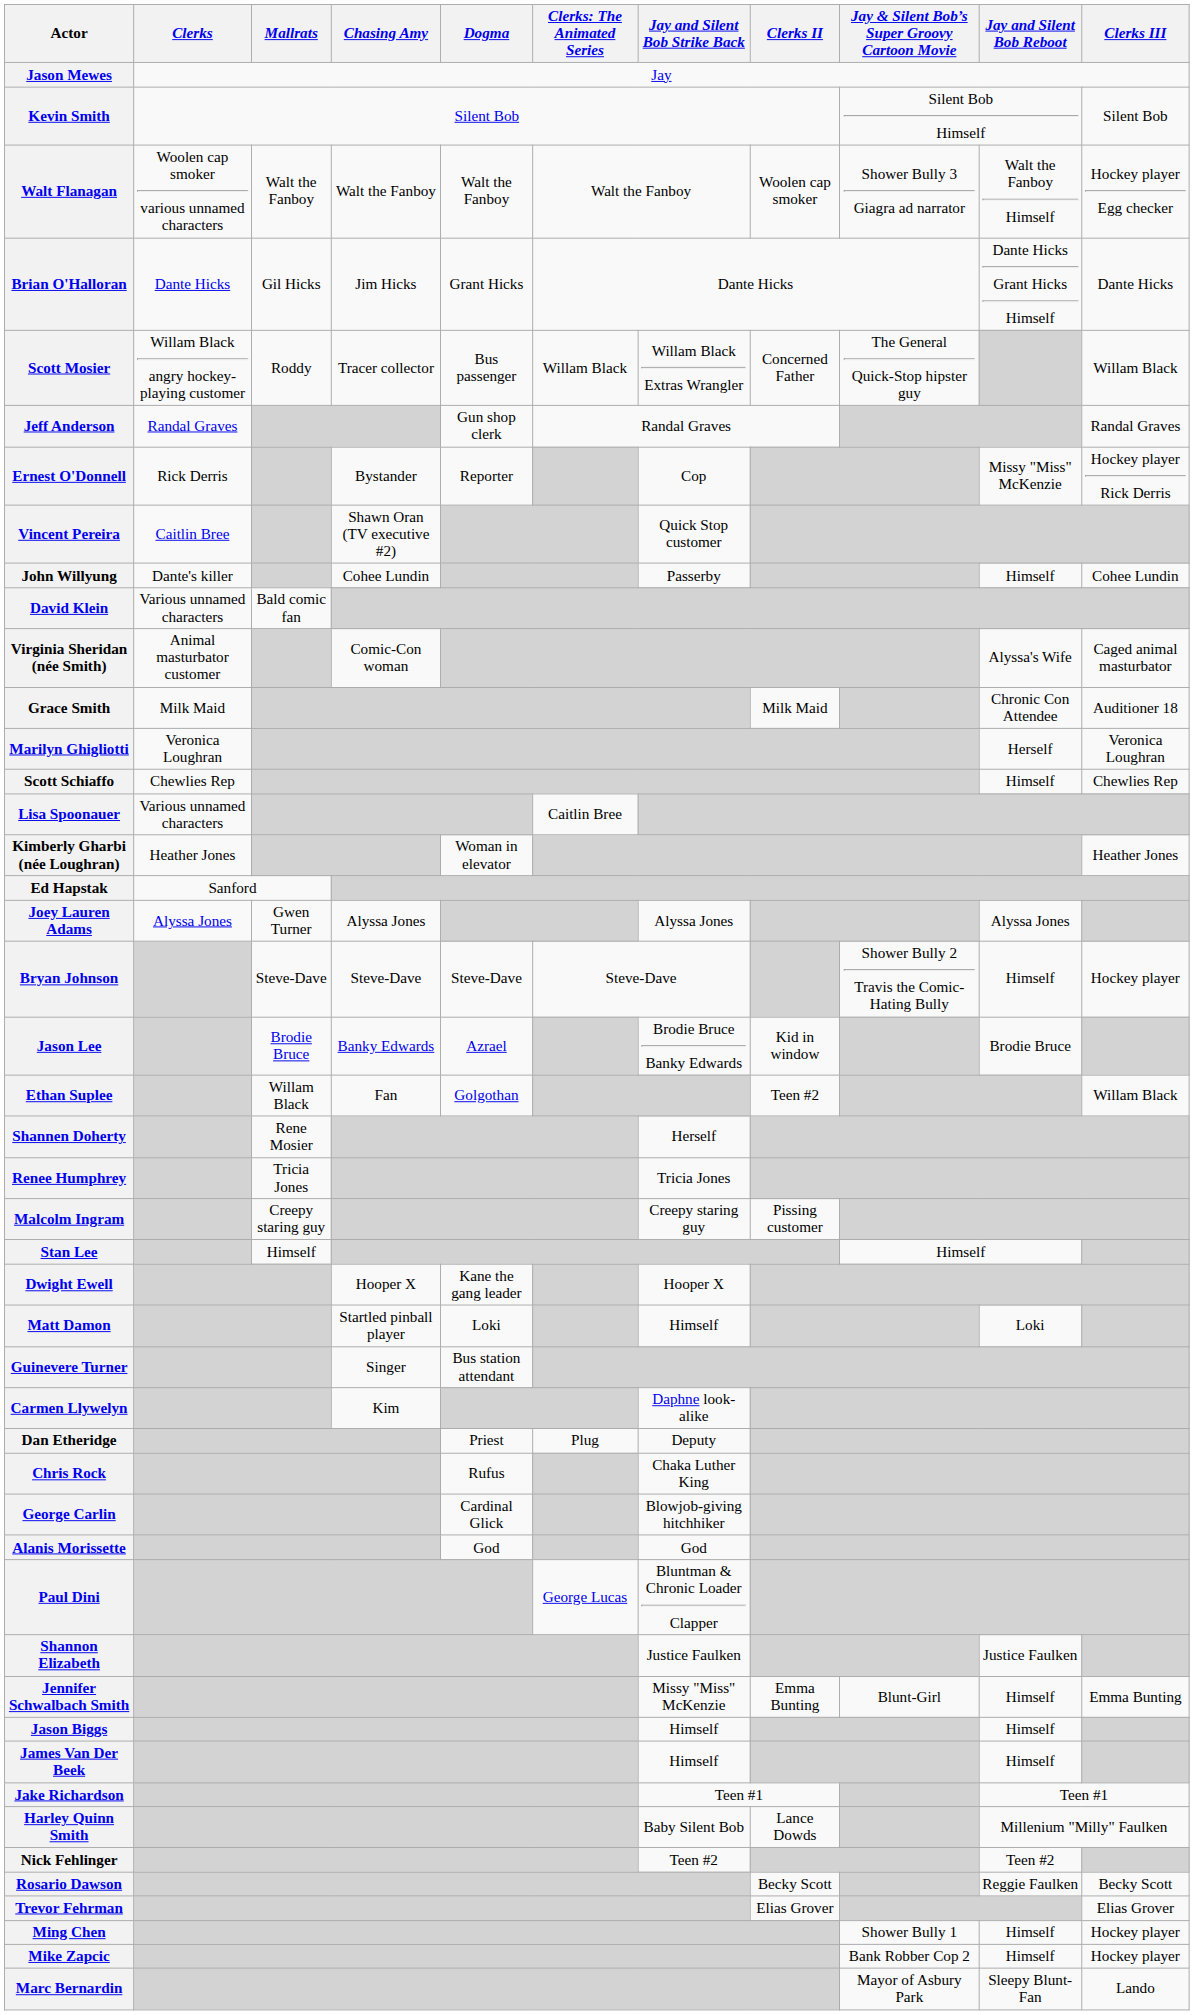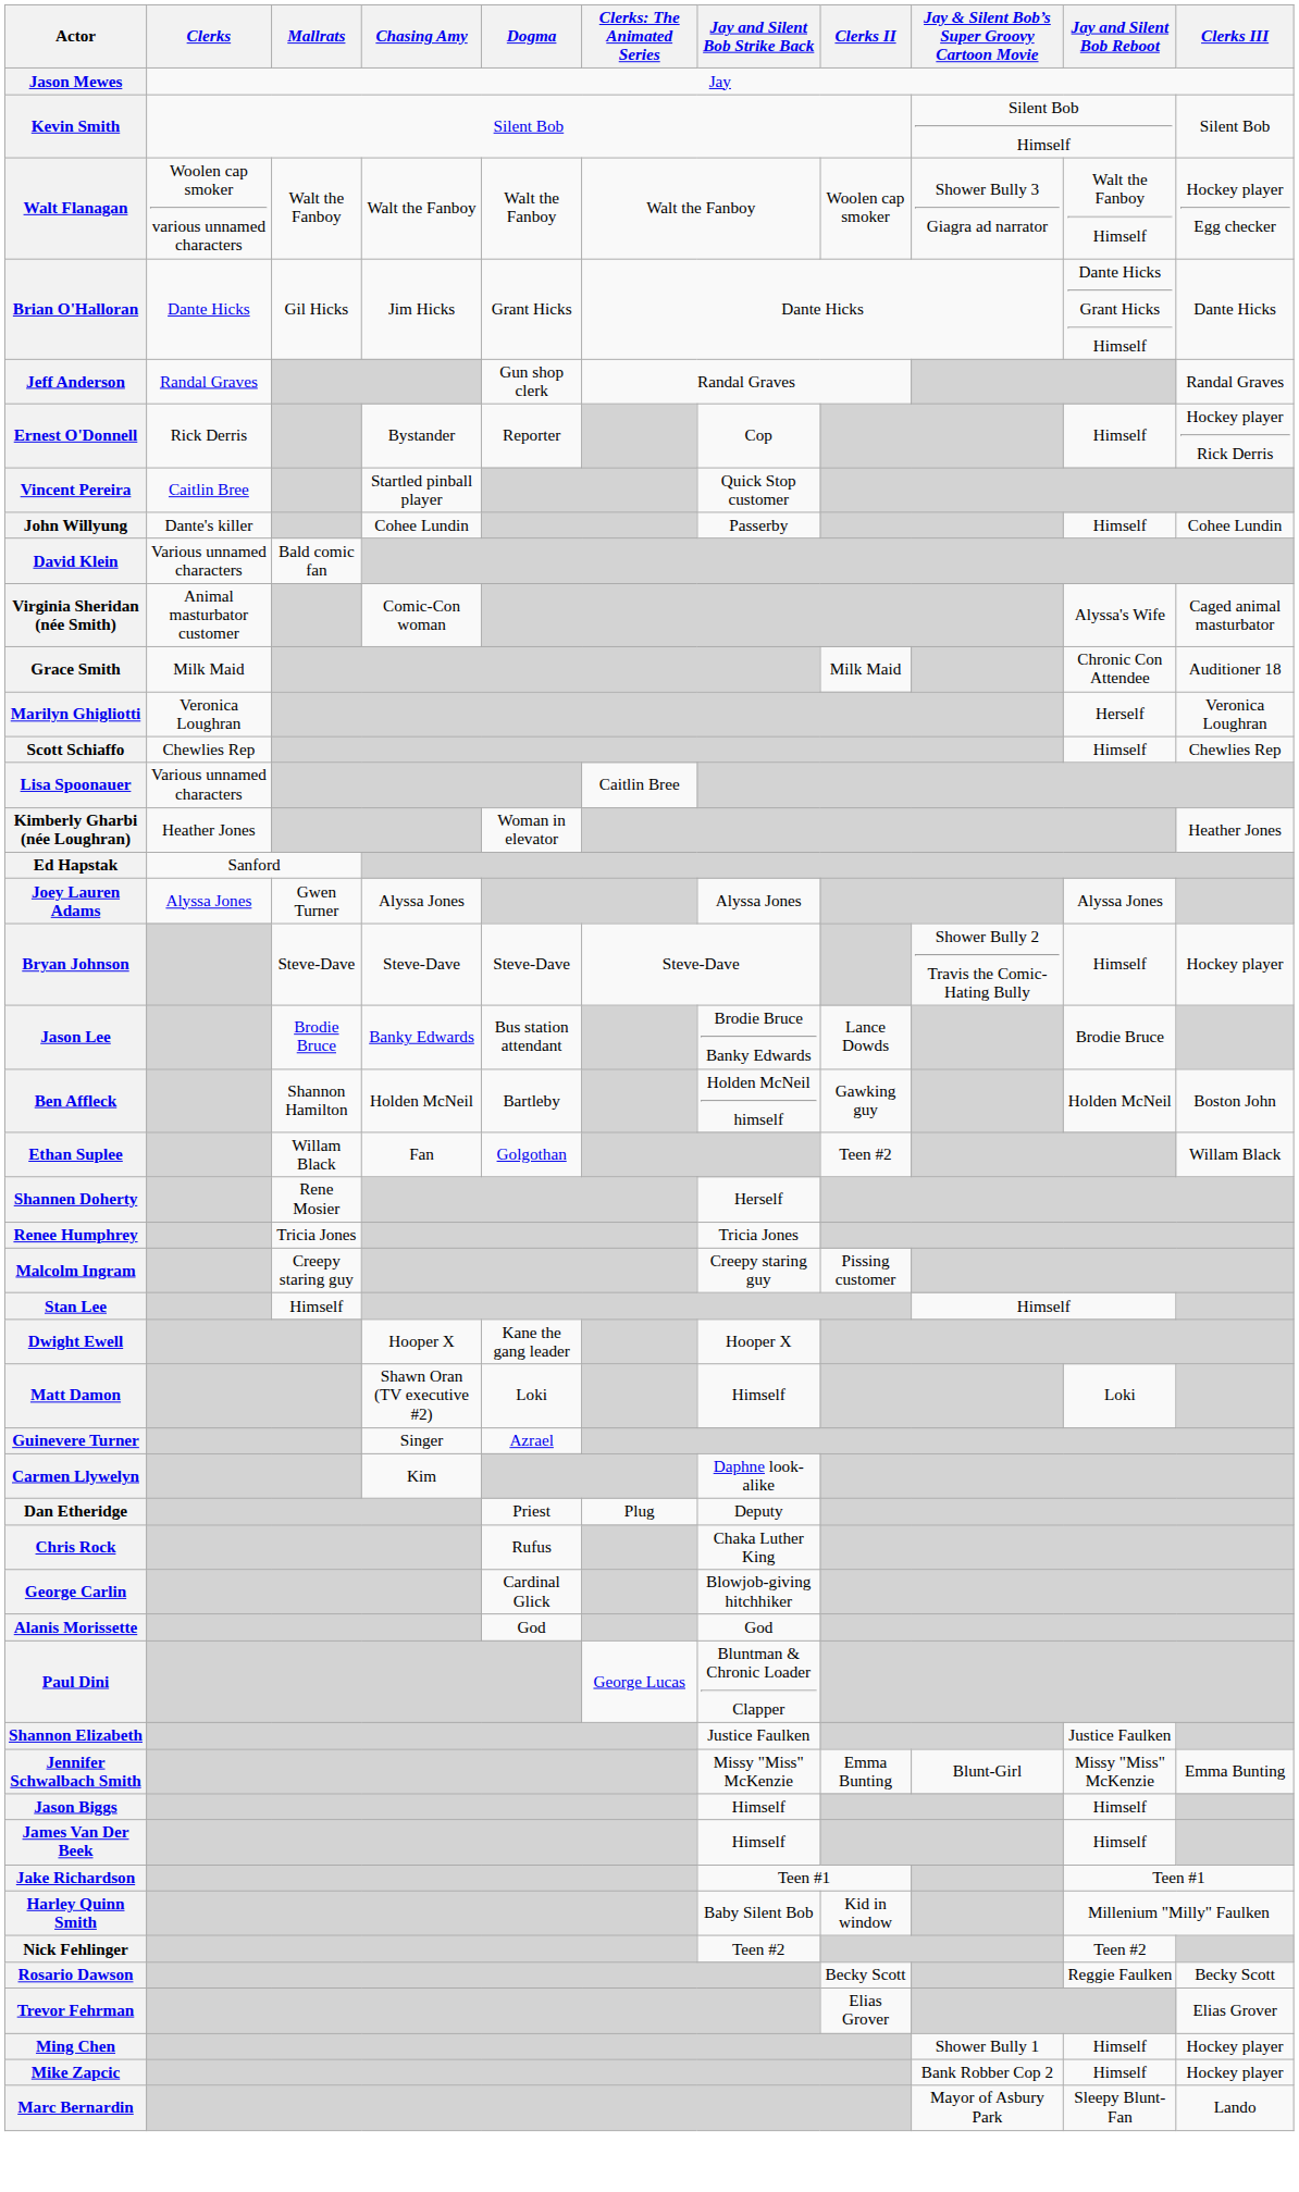 <table class="wikitable" style="text-align: center">
 <tr>
 <th>Actor</th>
 <th><em><a href='#'>Clerks</a></em></th>
 <th><em><a href='#'>Mallrats</a></em></th>
 <th><em><a href='#'>Chasing Amy</a></em></th>
 <th><em><a href='#'>Dogma</a></em></th>
 <th><em><a href='#'>Clerks: The Animated Series</a></em></th>
 <th><em><a href='#'>Jay and Silent Bob Strike Back</a></em></th>
 <th><em><a href='#'>Clerks II</a></em></th>
 <th><em><a href='#'>Jay & Silent Bob’s Super Groovy Cartoon Movie</a></em></th>
 <th><em><a href='#'>Jay and Silent Bob Reboot</a></em></th>
 <th><em><a href='#'>Clerks III</a></em></th>
 </tr>
 <tr>
 <th><a href='#'>Jason Mewes</a></th>
 <td colspan="10"><a href='#'>Jay</a></td>
 </tr>
 <tr>
 <th><a href='#'>Kevin Smith</a></th>
 <td colspan="7"><a href='#'>Silent Bob</a></td>
 <td colspan="2">Silent Bob<hr>Himself</td>
 <td>Silent Bob</td>
 </tr>
 <tr>
 <th><a href='#'>Walt Flanagan</a></th>
 <td>Woolen cap smoker<hr>various unnamed characters</td>
 <td>Walt the Fanboy</td>
 <td>Walt the Fanboy<br></td>
 <td>Walt the Fanboy<br></td>
 <td colspan="2">Walt the Fanboy</td>
 <td>Woolen cap smoker</td>
 <td>Shower Bully 3<hr>Giagra ad narrator</td>
 <td>Walt the Fanboy<hr>Himself</td>
 <td>Hockey player<hr>Egg checker</td>
 </tr>
 <tr>
 <th><a href='#'>Brian O'Halloran</a></th>
 <td><a href='#'>Dante Hicks</a></td>
 <td>Gil Hicks</td>
 <td>Jim Hicks</td>
 <td>Grant Hicks</td>
 <td colspan="4">Dante Hicks</td>
 <td>Dante Hicks<hr>Grant Hicks<hr>Himself</td>
 <td>Dante Hicks</td>
 </tr>
 <tr>
-<th><a href='#'>Scott Mosier</a></th>
-<td>Willam Black<hr>angry hockey-playing customer</td>
-<td>Roddy</td>
-<td>Tracer collector</td>
-<td>Bus passenger</td>
-<td>Willam Black <br></td>
-<td>Willam Black<hr>Extras Wrangler</td>
-<td>Concerned Father</td>
-<td>The General<hr>Quick-Stop hipster guy</td>
-<td style="background:#d3d3d3;"></td>
-<td>Willam Black<br></td>
-</tr>
-<tr>
 <th><a href='#'>Jeff Anderson</a></th>
 <td><a href='#'>Randal Graves</a></td>
 <td colspan="2" style="background:#d3d3d3;"></td>
 <td>Gun shop clerk</td>
 <td colspan="3">Randal Graves</td>
 <td colspan="2" style="background:#d3d3d3;"></td>
 <td>Randal Graves</td>
 </tr>
 <tr>
 <th><a href='#'>Ernest O'Donnell</a></th>
 <td>Rick Derris</td>
 <td style="background:#d3d3d3;"></td>
 <td>Bystander</td>
 <td>Reporter<br></td>
 <td style="background:#d3d3d3;"></td>
 <td>Cop</td>
 <td colspan="2" style="background:#d3d3d3;"></td>
-<td>Missy "Miss" McKenzie</td>
+<td>Himself</td>
 <td>Hockey player<hr>Rick Derris</td>
 </tr>
 <tr>
 <th><a href='#'>Vincent Pereira</a></th>
 <td><a href='#'>Caitlin Bree</a></td>
 <td style="background:#d3d3d3;"></td>
-<td>Shawn Oran (TV executive #2)</td>
+<td>Startled pinball player</td>
 <td colspan="2" style="background:#d3d3d3;"></td>
 <td>Quick Stop customer</td>
 <td colspan="4" style="background:#d3d3d3;"></td>
 </tr>
 <tr>
 <th>John Willyung</th>
 <td>Dante's killer<br></td>
 <td style="background:#d3d3d3;"></td>
 <td>Cohee Lundin</td>
 <td colspan="2" style="background:#d3d3d3;"></td>
 <td>Passerby</td>
 <td colspan="2" style="background:#d3d3d3;"></td>
 <td>Himself</td>
 <td>Cohee Lundin</td>
 </tr>
 <tr>
 <th><a href='#'>David Klein</a></th>
 <td>Various unnamed characters</td>
 <td>Bald comic fan</td>
 <td colspan="8" style="background:#d3d3d3;"></td>
 </tr>
 <tr>
 <th>Virginia Sheridan (née Smith)</th>
 <td>Animal masturbator customer</td>
 <td style="background:#d3d3d3;"></td>
 <td>Comic-Con woman</td>
 <td colspan="5" style="background:#d3d3d3;"></td>
 <td>Alyssa's Wife</td>
 <td>Caged animal masturbator</td>
 </tr>
 <tr>
 <th>Grace Smith</th>
 <td>Milk Maid</td>
 <td colspan="5" style="background:#d3d3d3;"></td>
 <td>Milk Maid</td>
 <td style="background:#d3d3d3;"></td>
 <td>Chronic Con Attendee</td>
 <td>Auditioner 18</td>
 </tr>
 <tr>
 <th><a href='#'>Marilyn Ghigliotti</a></th>
 <td>Veronica Loughran</td>
 <td colspan="7" style="background:#d3d3d3;"></td>
 <td>Herself</td>
 <td>Veronica Loughran</td>
 </tr>
 <tr>
 <th>Scott Schiaffo</th>
 <td>Chewlies Rep</td>
 <td colspan="7" style="background:#d3d3d3;"></td>
 <td>Himself</td>
 <td>Chewlies Rep</td>
 </tr>
 <tr>
 <th><a href='#'>Lisa Spoonauer</a></th>
 <td>Various unnamed characters</td>
 <td colspan="3" style="background:#d3d3d3;"></td>
 <td>Caitlin Bree</td>
 <td colspan="5" style="background:#d3d3d3;"></td>
 </tr>
 <tr>
 <th>Kimberly Gharbi (née Loughran)</th>
 <td>Heather Jones</td>
 <td colspan="2" style="background:#d3d3d3;"></td>
 <td>Woman in elevator<br></td>
 <td colspan="5" style="background:#d3d3d3;"></td>
 <td>Heather Jones</td>
 </tr>
 <tr>
 <th>Ed Hapstak</th>
 <td colspan="2">Sanford</td>
 <td colspan="8" style="background:#d3d3d3;"></td>
 </tr>
 <tr>
 <th><a href='#'>Joey Lauren Adams</a></th>
 <td><a href='#'>Alyssa Jones</a><br></td>
 <td>Gwen Turner</td>
 <td>Alyssa Jones</td>
 <td colspan="2" style="background:#d3d3d3;"></td>
 <td>Alyssa Jones</td>
 <td colspan="2" style="background:#d3d3d3;"></td>
 <td>Alyssa Jones</td>
 <td style="background:#d3d3d3;"></td>
 </tr>
 <tr>
 <th><a href='#'>Bryan Johnson</a></th>
 <td style="background:#d3d3d3;"></td>
 <td>Steve-Dave</td>
 <td>Steve-Dave<br></td>
 <td>Steve-Dave<br></td>
 <td colspan="2">Steve-Dave</td>
 <td style="background:#d3d3d3;"></td>
 <td>Shower Bully 2<hr>Travis the Comic-Hating Bully</td>
 <td>Himself</td>
 <td>Hockey player</td>
 </tr>
 <tr>
 <th><a href='#'>Jason Lee</a></th>
 <td style="background:#d3d3d3;"></td>
 <td><a href='#'>Brodie Bruce</a></td>
 <td><a href='#'>Banky Edwards</a></td>
-<td><a href='#'>Azrael</a></td>
+<td>Bus station attendant</td>
 <td style="background:#d3d3d3;"></td>
 <td>Brodie Bruce<hr>Banky Edwards</td>
-<td>Kid in window</td>
+<td>Lance Dowds</td>
 <td style="background:#d3d3d3;"></td>
 <td>Brodie Bruce</td>
 <td style="background:#d3d3d3;"></td>
+</tr>
+<tr>
+<th><a href='#'>Ben Affleck</a></th>
+<td style="background:#d3d3d3;"></td>
+<td>Shannon Hamilton</td>
+<td>Holden McNeil</td>
+<td>Bartleby</td>
+<td style="background:#d3d3d3;"></td>
+<td>Holden McNeil<hr>himself</td>
+<td>Gawking guy</td>
+<td style="background:#d3d3d3;"></td>
+<td>Holden McNeil</td>
+<td>Boston John<br></td>
 </tr>
 <tr>
 <th><a href='#'>Ethan Suplee</a></th>
 <td style="background:#d3d3d3;"></td>
 <td>Willam Black</td>
 <td>Fan</td>
 <td><a href='#'>Golgothan</a><br></td>
 <td colspan="2" style="background:#d3d3d3;"></td>
 <td>Teen #2</td>
 <td colspan="2" style="background:#d3d3d3;"></td>
 <td>Willam Black<br></td>
 </tr>
 <tr>
 <th><a href='#'>Shannen Doherty</a></th>
 <td style="background:#d3d3d3;"></td>
 <td>Rene Mosier</td>
 <td colspan="3" style="background:#d3d3d3;"></td>
 <td>Herself</td>
 <td colspan="4" style="background:#d3d3d3;"></td>
 </tr>
 <tr>
 <th><a href='#'>Renee Humphrey</a></th>
 <td style="background:#d3d3d3;"></td>
 <td>Tricia Jones</td>
 <td colspan="3" style="background:#d3d3d3;"></td>
 <td>Tricia Jones</td>
 <td colspan="4" style="background:#d3d3d3;"></td>
 </tr>
 <tr>
 <th><a href='#'>Malcolm Ingram</a></th>
 <td style="background:#d3d3d3;"></td>
 <td>Creepy staring guy</td>
 <td colspan="3" style="background:#d3d3d3;"></td>
 <td>Creepy staring guy</td>
 <td>Pissing customer</td>
 <td colspan="3" style="background:#d3d3d3;"></td>
 </tr>
 <tr>
 <th><a href='#'>Stan Lee</a></th>
 <td style="background:#d3d3d3;"></td>
 <td>Himself</td>
 <td colspan="5" style="background:#d3d3d3;"></td>
 <td colspan="2">Himself</td>
 <td style="background:#d3d3d3;"></td>
 </tr>
 <tr>
 <th><a href='#'>Dwight Ewell</a></th>
 <td colspan="2" style="background:#d3d3d3;"></td>
 <td>Hooper X</td>
 <td>Kane the gang leader</td>
 <td style="background:#d3d3d3;"></td>
 <td>Hooper X</td>
 <td colspan="4" style="background:#d3d3d3;"></td>
 </tr>
 <tr>
 <th><a href='#'>Matt Damon</a></th>
 <td colspan="2" style="background:#d3d3d3;"></td>
-<td>Startled pinball player</td>
+<td>Shawn Oran (TV executive #2)</td>
 <td>Loki</td>
 <td style="background:#d3d3d3;"></td>
 <td>Himself</td>
 <td colspan="2" style="background:#d3d3d3;"></td>
 <td>Loki</td>
 <td style="background:#d3d3d3;"></td>
 </tr>
 <tr>
 <th><a href='#'>Guinevere Turner</a></th>
 <td colspan="2" style="background:#d3d3d3;"></td>
 <td>Singer</td>
-<td>Bus station attendant</td>
+<td><a href='#'>Azrael</a></td>
 <td colspan="6" style="background:#d3d3d3;"></td>
 </tr>
 <tr>
 <th><a href='#'>Carmen Llywelyn</a></th>
 <td colspan="2" style="background:#d3d3d3;"></td>
 <td>Kim</td>
 <td colspan="2" style="background:#d3d3d3;"></td>
 <td><a href='#'>Daphne</a> look-alike</td>
 <td colspan="4" style="background:#d3d3d3;"></td>
 </tr>
 <tr>
 <th>Dan Etheridge</th>
 <td colspan="3" style="background:#d3d3d3;"></td>
 <td>Priest</td>
 <td>Plug</td>
 <td>Deputy</td>
 <td colspan="4" style="background:#d3d3d3;"></td>
 </tr>
 <tr>
 <th><a href='#'>Chris Rock</a></th>
 <td colspan="3" style="background:#d3d3d3;"></td>
 <td>Rufus</td>
 <td style="background:#d3d3d3;"></td>
 <td>Chaka Luther King</td>
 <td colspan="4" style="background:#d3d3d3;"></td>
 </tr>
 <tr>
 <th><a href='#'>George Carlin</a></th>
 <td colspan="3" style="background:#d3d3d3;"></td>
 <td>Cardinal Glick</td>
 <td style="background:#d3d3d3;"></td>
 <td>Blowjob-giving hitchhiker</td>
 <td colspan="4" style="background:#d3d3d3;"></td>
 </tr>
 <tr>
 <th><a href='#'>Alanis Morissette</a></th>
 <td colspan="3" style="background:#d3d3d3;"></td>
 <td>God</td>
 <td style="background:#d3d3d3;"></td>
 <td>God</td>
 <td colspan="4" style="background:#d3d3d3;"></td>
 </tr>
 <tr>
 <th><a href='#'>Paul Dini</a></th>
 <td colspan="4" style="background:#d3d3d3;"></td>
 <td><a href='#'>George Lucas</a></td>
 <td>Bluntman & Chronic Loader<hr>Clapper</td>
 <td colspan="4" style="background:#d3d3d3;"></td>
 </tr>
 <tr>
 <th><a href='#'>Shannon Elizabeth</a></th>
 <td colspan="5" style="background:#d3d3d3;"></td>
 <td>Justice Faulken</td>
 <td colspan="2" style="background:#d3d3d3;"></td>
 <td>Justice Faulken</td>
 <td style="background:#d3d3d3;"></td>
 </tr>
 <tr>
 <th><a href='#'>Jennifer Schwalbach Smith</a></th>
 <td colspan="5" style="background:#d3d3d3;"></td>
 <td>Missy "Miss" McKenzie</td>
 <td>Emma Bunting</td>
 <td>Blunt-Girl</td>
-<td>Himself</td>
+<td>Missy "Miss" McKenzie</td>
 <td>Emma Bunting</td>
 </tr>
 <tr>
 <th><a href='#'>Jason Biggs</a></th>
 <td colspan="5" style="background:#d3d3d3;"></td>
 <td>Himself</td>
 <td colspan="2" style="background:#d3d3d3;"></td>
 <td>Himself</td>
 <td style="background:#d3d3d3;"></td>
 </tr>
 <tr>
 <th><a href='#'>James Van Der Beek</a></th>
 <td colspan="5" style="background:#d3d3d3;"></td>
 <td>Himself</td>
 <td colspan="2" style="background:#d3d3d3;"></td>
 <td>Himself</td>
 <td style="background:#d3d3d3;"></td>
 </tr>
 <tr>
 <th><a href='#'>Jake Richardson</a></th>
 <td colspan="5" style="background:#d3d3d3;"></td>
 <td colspan="2">Teen #1</td>
 <td style="background:#d3d3d3;"></td>
 <td colspan="2">Teen #1</td>
 </tr>
 <tr>
 <th><a href='#'>Harley Quinn Smith</a></th>
 <td colspan="5" style="background:#d3d3d3;"></td>
 <td>Baby Silent Bob</td>
-<td>Lance Dowds</td>
+<td>Kid in window</td>
 <td style="background:#d3d3d3;"></td>
 <td colspan="2">Millenium "Milly" Faulken</td>
 </tr>
 <tr>
 <th>Nick Fehlinger</th>
 <td colspan="5" style="background:#d3d3d3;"></td>
 <td>Teen #2</td>
 <td colspan="2" style="background:#d3d3d3;"></td>
 <td>Teen #2</td>
 <td style="background:#d3d3d3;"></td>
 </tr>
 <tr>
 <th><a href='#'>Rosario Dawson</a></th>
 <td colspan="6" style="background:#d3d3d3;"></td>
 <td>Becky Scott</td>
 <td style="background:#d3d3d3;"></td>
 <td>Reggie Faulken</td>
 <td>Becky Scott</td>
 </tr>
 <tr>
 <th><a href='#'>Trevor Fehrman</a></th>
 <td colspan="6" style="background:#d3d3d3;"></td>
 <td>Elias Grover</td>
 <td colspan="2" style="background:#d3d3d3;"></td>
 <td>Elias Grover</td>
 </tr>
 <tr>
 <th><a href='#'>Ming Chen</a></th>
 <td colspan="7" style="background:#d3d3d3;"></td>
 <td>Shower Bully 1</td>
 <td>Himself</td>
 <td>Hockey player</td>
 </tr>
 <tr>
 <th><a href='#'>Mike Zapcic</a></th>
 <td colspan="7" style="background:#d3d3d3;"></td>
 <td>Bank Robber Cop 2</td>
 <td>Himself</td>
 <td>Hockey player</td>
 </tr>
 <tr>
 <th><a href='#'>Marc Bernardin</a></th>
 <td colspan="7" style="background:#d3d3d3;"></td>
 <td>Mayor of Asbury Park</td>
 <td>Sleepy Blunt-Fan</td>
 <td>Lando</td>
 </tr>
 </table>
